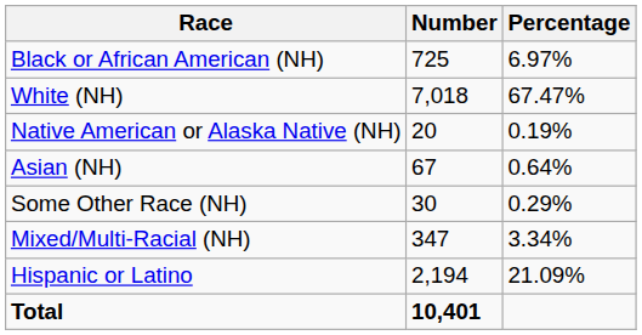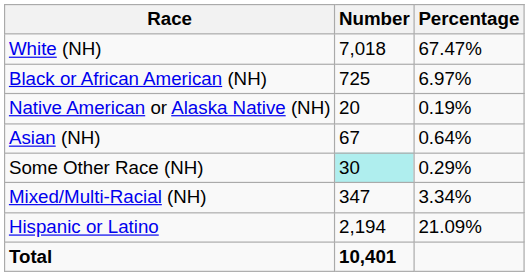 <table class="wikitable">
 <tr>
 <th>Race</th>
 <th>Number</th>
 <th>Percentage</th>
 </tr>
 <tr>
+<td><a href='#'>White</a> (NH)</td>
+<td>7,018</td>
+<td>67.47%</td>
+</tr>
+<tr>
 <td><a href='#'>Black or African American</a> (NH)</td>
 <td>725</td>
 <td>6.97%</td>
-</tr>
-<tr>
-<td><a href='#'>White</a> (NH)</td>
-<td>7,018</td>
-<td>67.47%</td>
 </tr>
 <tr>
 <td><a href='#'>Native American</a> or <a href='#'>Alaska Native</a> (NH)</td>
 <td>20</td>
 <td>0.19%</td>
 </tr>
 <tr>
 <td><a href='#'>Asian</a> (NH)</td>
 <td>67</td>
 <td>0.64%</td>
 </tr>
 <tr>
 <td>Some Other Race (NH)</td>
-<td>30</td>
+<td style="background: paleturquoise;">30</td>
 <td>0.29%</td>
 </tr>
 <tr>
 <td><a href='#'>Mixed/Multi-Racial</a> (NH)</td>
 <td>347</td>
 <td>3.34%</td>
 </tr>
 <tr>
 <td><a href='#'>Hispanic or Latino</a></td>
 <td>2,194</td>
 <td>21.09%</td>
 </tr>
 <tr>
 <td><strong>Total</strong></td>
 <td><strong>10,401</strong></td>
 <td></td>
 </tr>
 </table>
